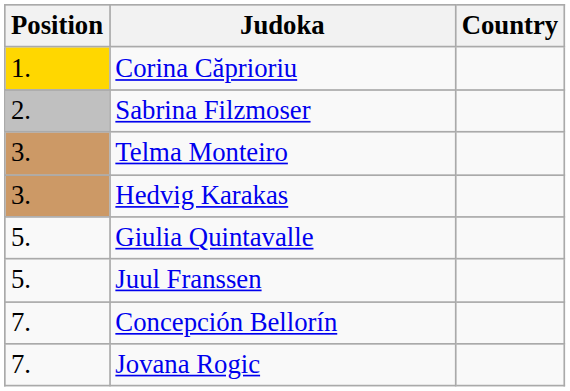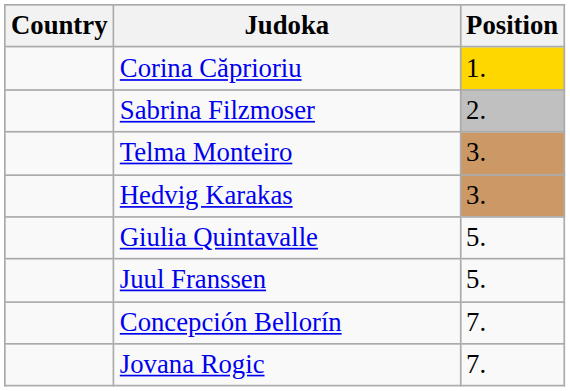 <table class=wikitable>
 <tr>
+<th>Country</th>
+<th width=200>Judoka</th>
 <th width=10>Position</th>
-<th width=200>Judoka</th>
-<th>Country</th>
 </tr>
 <tr>
+<td></td>
+<td><a href='#'>Corina Căprioriu</a></td>
 <td bgcolor=gold>1.</td>
-<td><a href='#'>Corina Căprioriu</a></td>
-<td></td>
 </tr>
 <tr>
+<td></td>
+<td><a href='#'>Sabrina Filzmoser</a></td>
 <td bgcolor="silver">2.</td>
-<td><a href='#'>Sabrina Filzmoser</a></td>
-<td></td>
 </tr>
 <tr>
+<td></td>
+<td><a href='#'>Telma Monteiro</a></td>
 <td bgcolor="CC9966">3.</td>
-<td><a href='#'>Telma Monteiro</a></td>
-<td></td>
 </tr>
 <tr>
+<td></td>
+<td><a href='#'>Hedvig Karakas</a></td>
 <td bgcolor="CC9966">3.</td>
-<td><a href='#'>Hedvig Karakas</a></td>
-<td></td>
 </tr>
 <tr>
+<td></td>
+<td><a href='#'>Giulia Quintavalle</a></td>
 <td>5.</td>
-<td><a href='#'>Giulia Quintavalle</a></td>
-<td></td>
 </tr>
 <tr>
+<td></td>
+<td><a href='#'>Juul Franssen</a></td>
 <td>5.</td>
-<td><a href='#'>Juul Franssen</a></td>
-<td></td>
 </tr>
 <tr>
+<td></td>
+<td><a href='#'>Concepción Bellorín</a></td>
 <td>7.</td>
-<td><a href='#'>Concepción Bellorín</a></td>
-<td></td>
 </tr>
 <tr>
+<td></td>
+<td><a href='#'>Jovana Rogic</a></td>
 <td>7.</td>
-<td><a href='#'>Jovana Rogic</a></td>
-<td></td>
 </tr>
 </table>
